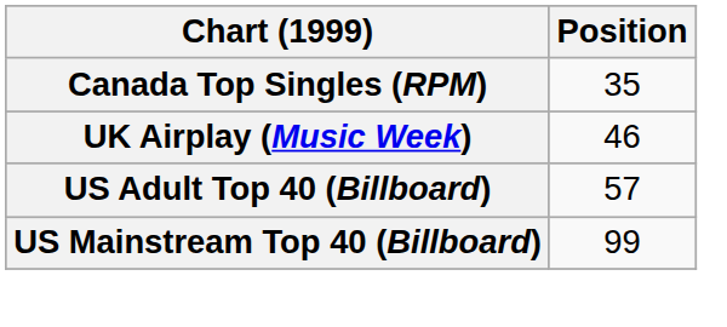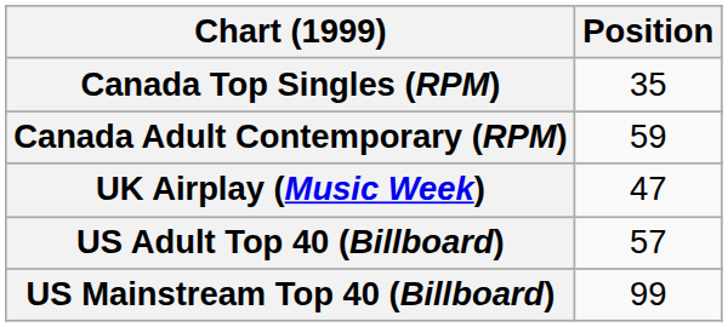 <table class="wikitable sortable plainrowheaders" style="text-align:center">
 <tr>
 <th>Chart (1999)</th>
 <th>Position</th>
 </tr>
 <tr>
 <th scope="row">Canada Top Singles (<em>RPM</em>)</th>
 <td>35</td>
 </tr>
 <tr>
+<th scope="row">Canada Adult Contemporary (<em>RPM</em>)</th>
+<td>59</td>
+</tr>
+<tr>
 <th scope="row">UK Airplay (<em><a href='#'>Music Week</a></em>)</th>
-<td>46</td>
+<td>47</td>
 </tr>
 <tr>
 <th scope="row">US Adult Top 40 (<em>Billboard</em>)</th>
 <td>57</td>
 </tr>
 <tr>
 <th scope="row">US Mainstream Top 40 (<em>Billboard</em>)</th>
 <td>99</td>
 </tr>
 </table>
